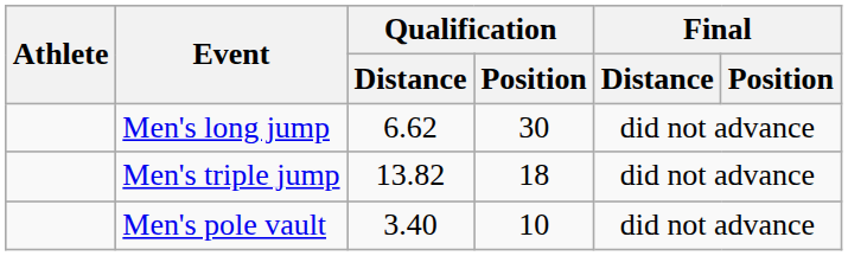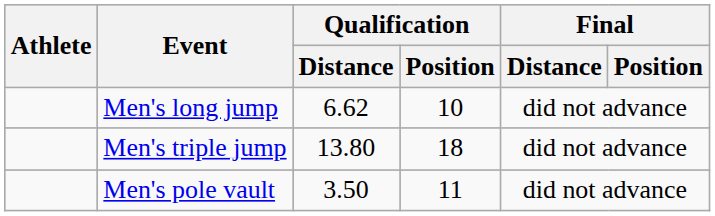 <table class="wikitable sortable" style=text-align:center>
 <tr>
 <th rowspan=2>Athlete</th>
 <th rowspan=2>Event</th>
 <th colspan=2>Qualification</th>
 <th colspan=2>Final</th>
 </tr>
 <tr>
 <th>Distance</th>
 <th>Position</th>
 <th>Distance</th>
 <th>Position</th>
 </tr>
 <tr>
 <td align=left></td>
 <td align=left><a href='#'>Men's long jump</a></td>
 <td>6.62</td>
-<td>30</td>
+<td>10</td>
 <td colspan=2>did not advance</td>
 </tr>
 <tr>
 <td align=left></td>
 <td align=left><a href='#'>Men's triple jump</a></td>
-<td>13.82</td>
+<td>13.80</td>
 <td>18</td>
 <td colspan=2>did not advance</td>
 </tr>
 <tr>
 <td align=left></td>
 <td align=left><a href='#'>Men's pole vault</a></td>
-<td>3.40</td>
-<td>10</td>
+<td>3.50</td>
+<td>11</td>
 <td colspan=2>did not advance</td>
 </tr>
 </table>
